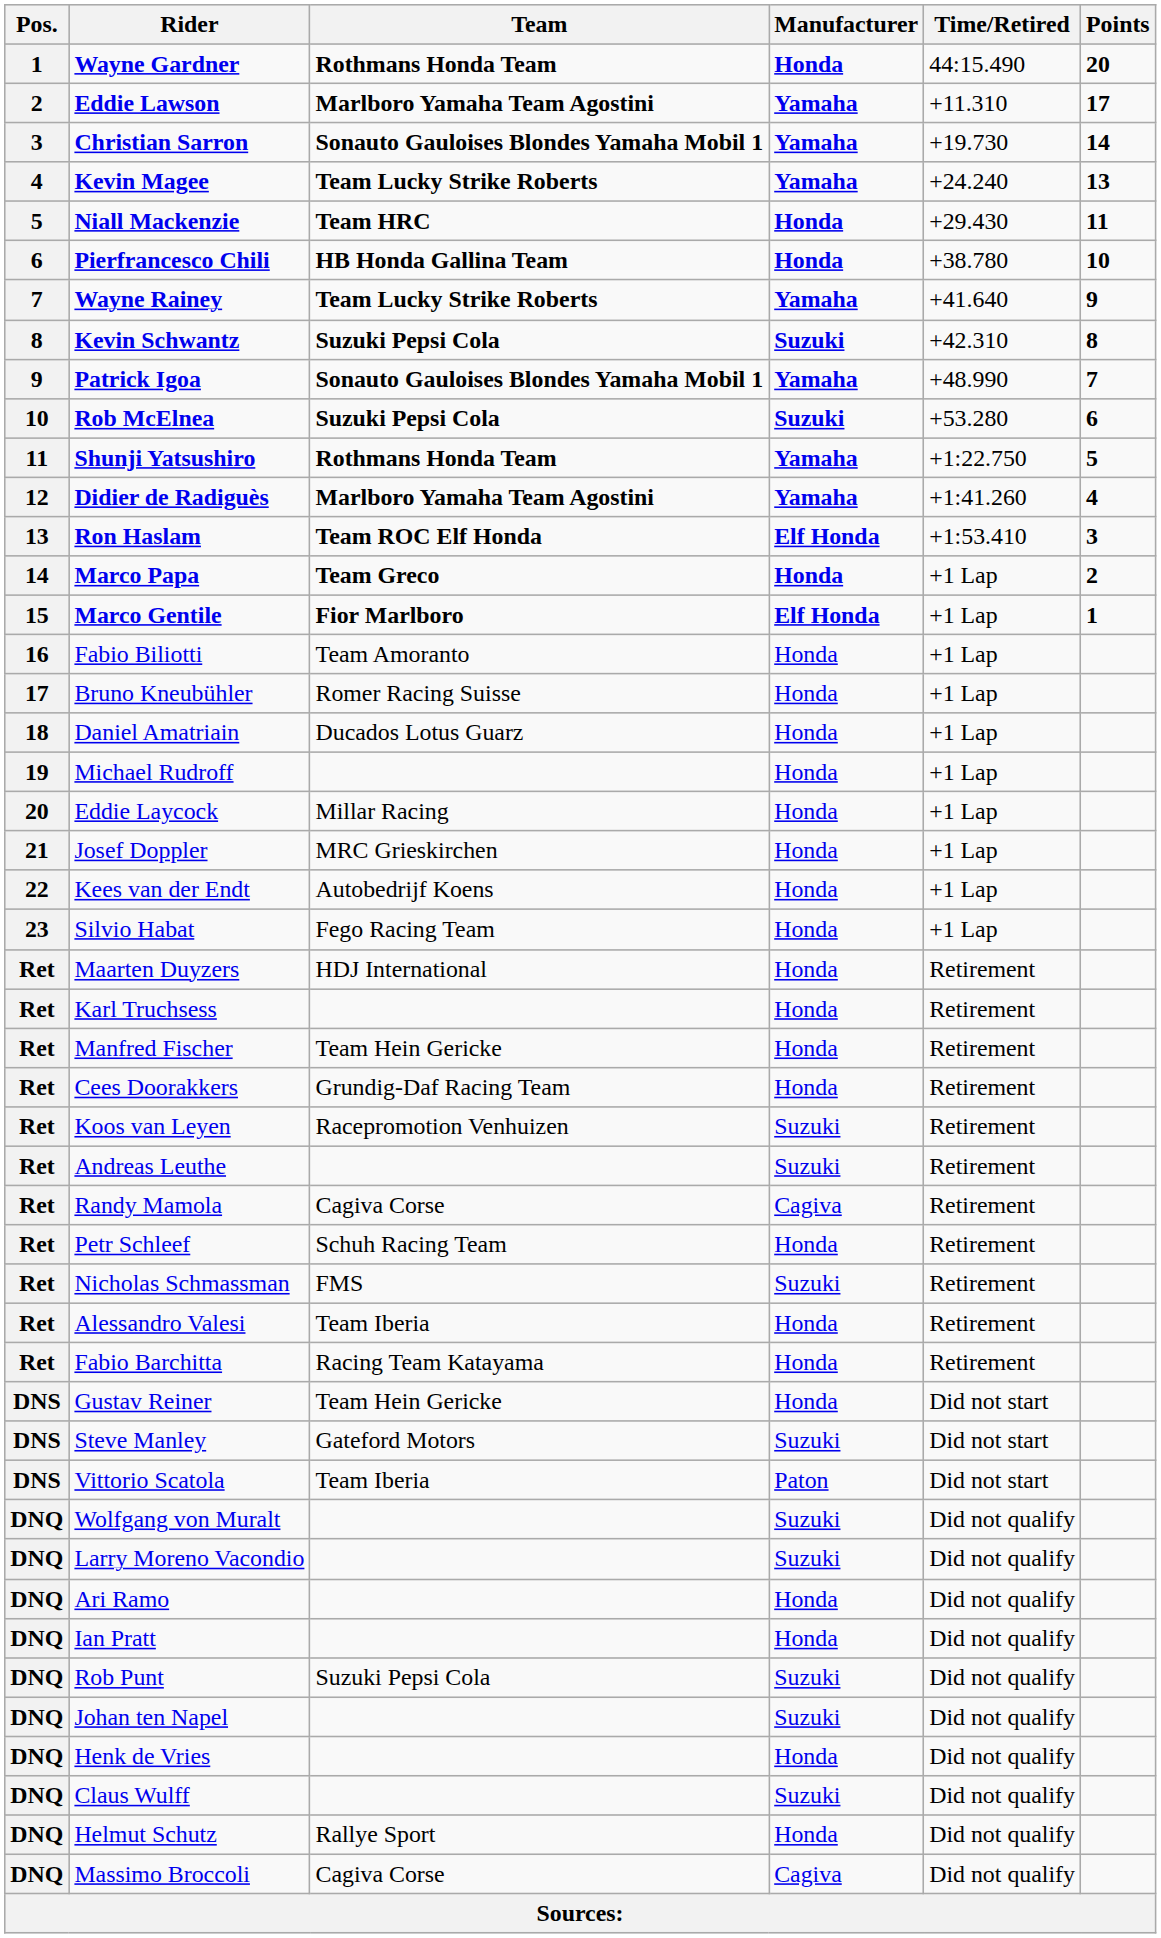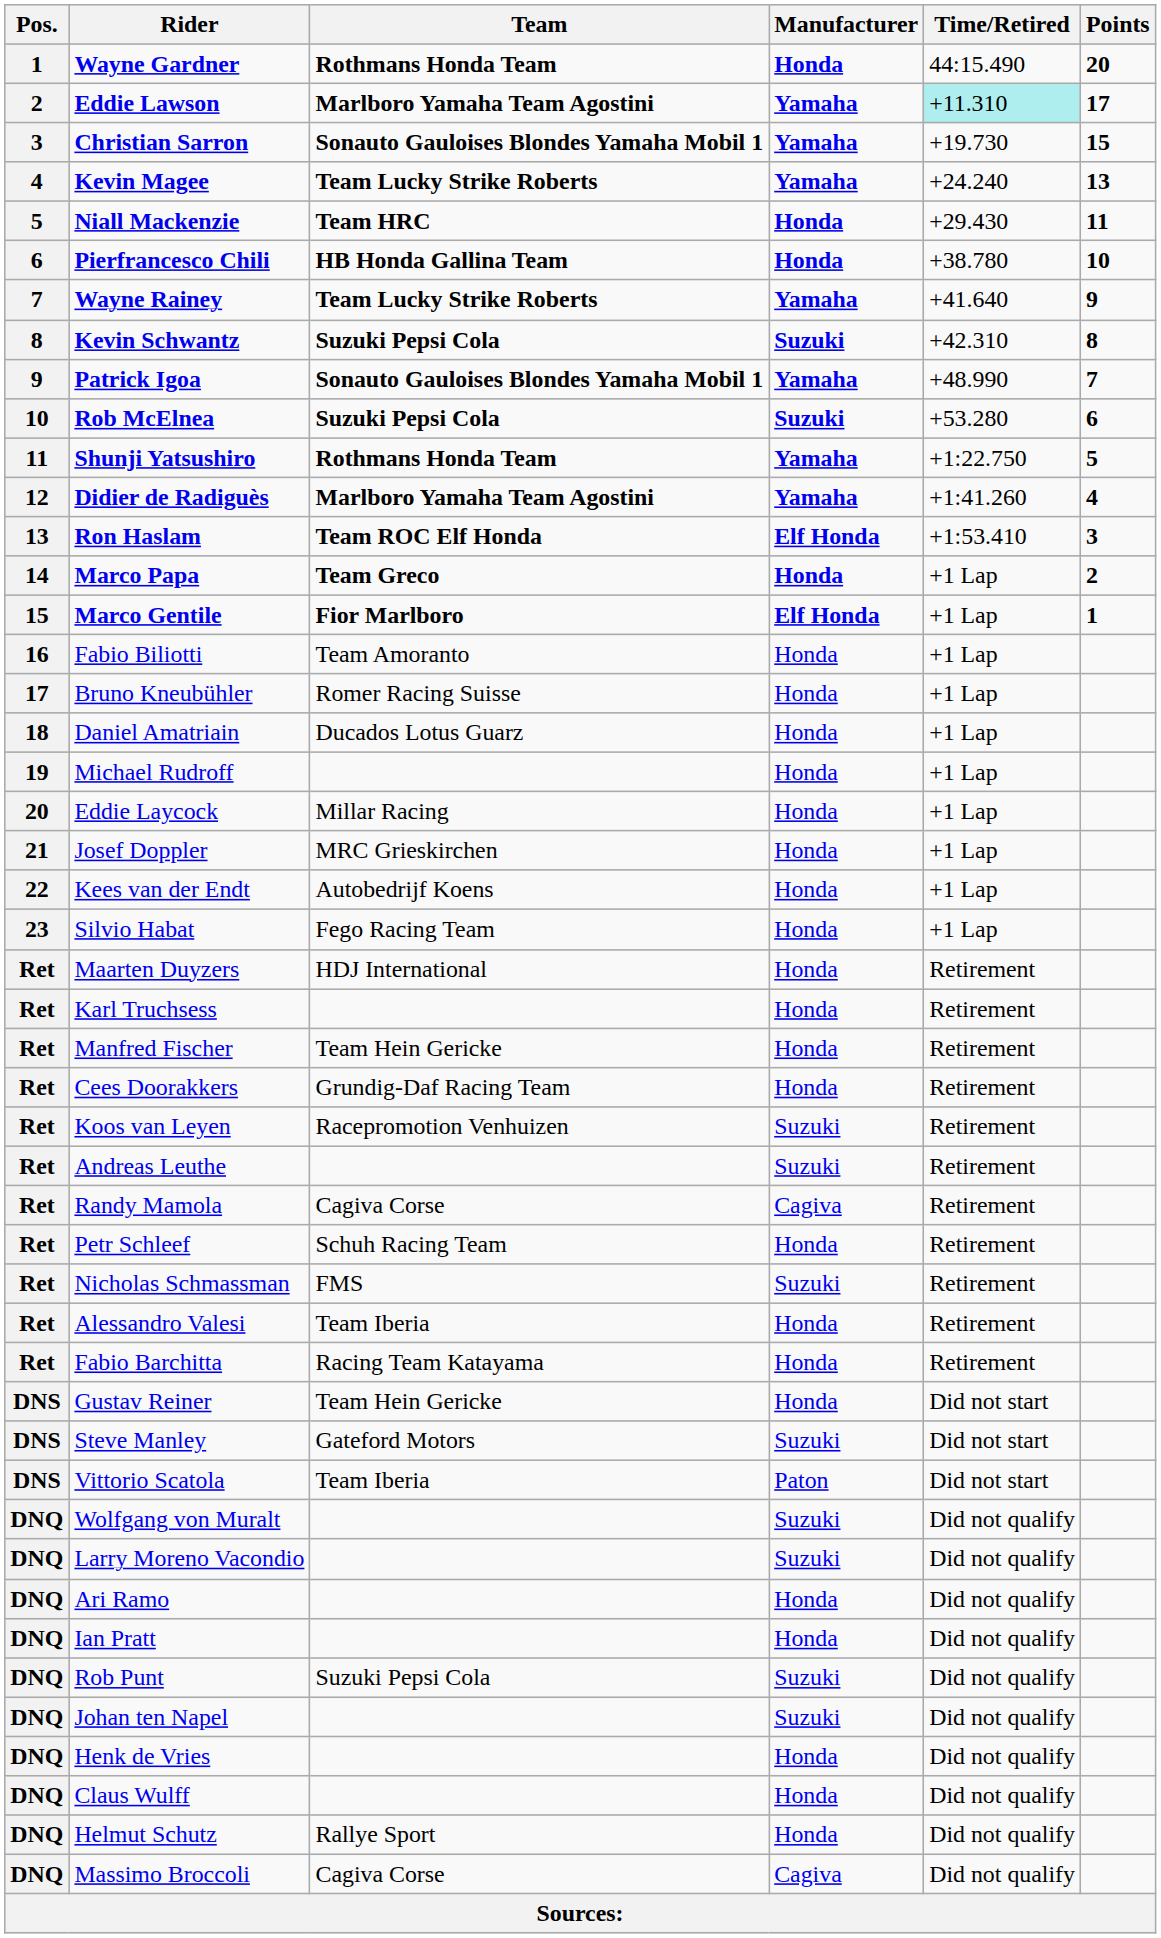 <table class="wikitable" style="font-size: 95%;">
 <tr>
 <th>Pos.</th>
 <th>Rider</th>
 <th>Team</th>
 <th>Manufacturer</th>
 <th>Time/Retired</th>
 <th>Points</th>
 </tr>
 <tr>
 <th>1</th>
 <td> <strong><a href='#'>Wayne Gardner</a></strong></td>
 <td><strong>Rothmans Honda Team</strong></td>
 <td><strong><a href='#'>Honda</a></strong></td>
 <td>44:15.490</td>
 <td><strong>20</strong></td>
 </tr>
 <tr>
 <th>2</th>
 <td> <strong><a href='#'>Eddie Lawson</a></strong></td>
 <td><strong>Marlboro Yamaha Team Agostini</strong></td>
 <td><strong><a href='#'>Yamaha</a></strong></td>
-<td>+11.310</td>
+<td style="background: paleturquoise;">+11.310</td>
 <td><strong>17</strong></td>
 </tr>
 <tr>
 <th>3</th>
 <td> <strong><a href='#'>Christian Sarron</a></strong></td>
 <td><strong>Sonauto Gauloises Blondes Yamaha Mobil 1</strong></td>
 <td><strong><a href='#'>Yamaha</a></strong></td>
 <td>+19.730</td>
-<td><strong>14</strong></td>
+<td><strong>15</strong></td>
 </tr>
 <tr>
 <th>4</th>
 <td> <strong><a href='#'>Kevin Magee</a></strong></td>
 <td><strong>Team Lucky Strike Roberts</strong></td>
 <td><strong><a href='#'>Yamaha</a></strong></td>
 <td>+24.240</td>
 <td><strong>13</strong></td>
 </tr>
 <tr>
 <th>5</th>
 <td> <strong><a href='#'>Niall Mackenzie</a></strong></td>
 <td><strong>Team HRC</strong></td>
 <td><strong><a href='#'>Honda</a></strong></td>
 <td>+29.430</td>
 <td><strong>11</strong></td>
 </tr>
 <tr>
 <th>6</th>
 <td> <strong><a href='#'>Pierfrancesco Chili</a></strong></td>
 <td><strong>HB Honda Gallina Team</strong></td>
 <td><strong><a href='#'>Honda</a></strong></td>
 <td>+38.780</td>
 <td><strong>10</strong></td>
 </tr>
 <tr>
 <th>7</th>
 <td> <strong><a href='#'>Wayne Rainey</a></strong></td>
 <td><strong>Team Lucky Strike Roberts</strong></td>
 <td><strong><a href='#'>Yamaha</a></strong></td>
 <td>+41.640</td>
 <td><strong>9</strong></td>
 </tr>
 <tr>
 <th>8</th>
 <td> <strong><a href='#'>Kevin Schwantz</a></strong></td>
 <td><strong>Suzuki Pepsi Cola</strong></td>
 <td><strong><a href='#'>Suzuki</a></strong></td>
 <td>+42.310</td>
 <td><strong>8</strong></td>
 </tr>
 <tr>
 <th>9</th>
 <td> <strong><a href='#'>Patrick Igoa</a></strong></td>
 <td><strong>Sonauto Gauloises Blondes Yamaha Mobil 1</strong></td>
 <td><strong><a href='#'>Yamaha</a></strong></td>
 <td>+48.990</td>
 <td><strong>7</strong></td>
 </tr>
 <tr>
 <th>10</th>
 <td> <strong><a href='#'>Rob McElnea</a></strong></td>
 <td><strong>Suzuki Pepsi Cola</strong></td>
 <td><strong><a href='#'>Suzuki</a></strong></td>
 <td>+53.280</td>
 <td><strong>6</strong></td>
 </tr>
 <tr>
 <th>11</th>
 <td> <strong><a href='#'>Shunji Yatsushiro</a></strong></td>
 <td><strong>Rothmans Honda Team</strong></td>
 <td><strong><a href='#'>Yamaha</a></strong></td>
 <td>+1:22.750</td>
 <td><strong>5</strong></td>
 </tr>
 <tr>
 <th>12</th>
 <td> <strong><a href='#'>Didier de Radiguès</a></strong></td>
 <td><strong>Marlboro Yamaha Team Agostini</strong></td>
 <td><strong><a href='#'>Yamaha</a></strong></td>
 <td>+1:41.260</td>
 <td><strong>4</strong></td>
 </tr>
 <tr>
 <th>13</th>
 <td> <strong><a href='#'>Ron Haslam</a></strong></td>
 <td><strong>Team ROC Elf Honda</strong></td>
 <td><strong><a href='#'>Elf Honda</a></strong></td>
 <td>+1:53.410</td>
 <td><strong>3</strong></td>
 </tr>
 <tr>
 <th>14</th>
 <td> <strong><a href='#'>Marco Papa</a></strong></td>
 <td><strong>Team Greco</strong></td>
 <td><strong><a href='#'>Honda</a></strong></td>
 <td>+1 Lap</td>
 <td><strong>2</strong></td>
 </tr>
 <tr>
 <th>15</th>
 <td> <strong><a href='#'>Marco Gentile</a></strong></td>
 <td><strong>Fior Marlboro</strong></td>
 <td><strong><a href='#'>Elf Honda</a></strong></td>
 <td>+1 Lap</td>
 <td><strong>1</strong></td>
 </tr>
 <tr>
 <th>16</th>
 <td> <a href='#'>Fabio Biliotti</a></td>
 <td>Team Amoranto</td>
 <td><a href='#'>Honda</a></td>
 <td>+1 Lap</td>
 <td></td>
 </tr>
 <tr>
 <th>17</th>
 <td> <a href='#'>Bruno Kneubühler</a></td>
 <td>Romer Racing Suisse</td>
 <td><a href='#'>Honda</a></td>
 <td>+1 Lap</td>
 <td></td>
 </tr>
 <tr>
 <th>18</th>
 <td> <a href='#'>Daniel Amatriain</a></td>
 <td>Ducados Lotus Guarz</td>
 <td><a href='#'>Honda</a></td>
 <td>+1 Lap</td>
 <td></td>
 </tr>
 <tr>
 <th>19</th>
 <td> <a href='#'>Michael Rudroff</a></td>
 <td></td>
 <td><a href='#'>Honda</a></td>
 <td>+1 Lap</td>
 <td></td>
 </tr>
 <tr>
 <th>20</th>
 <td> <a href='#'>Eddie Laycock</a></td>
 <td>Millar Racing</td>
 <td><a href='#'>Honda</a></td>
 <td>+1 Lap</td>
 <td></td>
 </tr>
 <tr>
 <th>21</th>
 <td> <a href='#'>Josef Doppler</a></td>
 <td>MRC Grieskirchen</td>
 <td><a href='#'>Honda</a></td>
 <td>+1 Lap</td>
 <td></td>
 </tr>
 <tr>
 <th>22</th>
 <td> <a href='#'>Kees van der Endt</a></td>
 <td>Autobedrijf Koens</td>
 <td><a href='#'>Honda</a></td>
 <td>+1 Lap</td>
 <td></td>
 </tr>
 <tr>
 <th>23</th>
 <td> <a href='#'>Silvio Habat</a></td>
 <td>Fego Racing Team</td>
 <td><a href='#'>Honda</a></td>
 <td>+1 Lap</td>
 <td></td>
 </tr>
 <tr>
 <th>Ret</th>
 <td> <a href='#'>Maarten Duyzers</a></td>
 <td>HDJ International</td>
 <td><a href='#'>Honda</a></td>
 <td>Retirement</td>
 <td></td>
 </tr>
 <tr>
 <th>Ret</th>
 <td> <a href='#'>Karl Truchsess</a></td>
 <td></td>
 <td><a href='#'>Honda</a></td>
 <td>Retirement</td>
 <td></td>
 </tr>
 <tr>
 <th>Ret</th>
 <td> <a href='#'>Manfred Fischer</a></td>
 <td>Team Hein Gericke</td>
 <td><a href='#'>Honda</a></td>
 <td>Retirement</td>
 <td></td>
 </tr>
 <tr>
 <th>Ret</th>
 <td> <a href='#'>Cees Doorakkers</a></td>
 <td>Grundig-Daf Racing Team</td>
 <td><a href='#'>Honda</a></td>
 <td>Retirement</td>
 <td></td>
 </tr>
 <tr>
 <th>Ret</th>
 <td> <a href='#'>Koos van Leyen</a></td>
 <td>Racepromotion Venhuizen</td>
 <td><a href='#'>Suzuki</a></td>
 <td>Retirement</td>
 <td></td>
 </tr>
 <tr>
 <th>Ret</th>
 <td> <a href='#'>Andreas Leuthe</a></td>
 <td></td>
 <td><a href='#'>Suzuki</a></td>
 <td>Retirement</td>
 <td></td>
 </tr>
 <tr>
 <th>Ret</th>
 <td> <a href='#'>Randy Mamola</a></td>
 <td>Cagiva Corse</td>
 <td><a href='#'>Cagiva</a></td>
 <td>Retirement</td>
 <td></td>
 </tr>
 <tr>
 <th>Ret</th>
 <td> <a href='#'>Petr Schleef</a></td>
 <td>Schuh Racing Team</td>
 <td><a href='#'>Honda</a></td>
 <td>Retirement</td>
 <td></td>
 </tr>
 <tr>
 <th>Ret</th>
 <td> <a href='#'>Nicholas Schmassman</a></td>
 <td>FMS</td>
 <td><a href='#'>Suzuki</a></td>
 <td>Retirement</td>
 <td></td>
 </tr>
 <tr>
 <th>Ret</th>
 <td> <a href='#'>Alessandro Valesi</a></td>
 <td>Team Iberia</td>
 <td><a href='#'>Honda</a></td>
 <td>Retirement</td>
 <td></td>
 </tr>
 <tr>
 <th>Ret</th>
 <td> <a href='#'>Fabio Barchitta</a></td>
 <td>Racing Team Katayama</td>
 <td><a href='#'>Honda</a></td>
 <td>Retirement</td>
 <td></td>
 </tr>
 <tr>
 <th>DNS</th>
 <td> <a href='#'>Gustav Reiner</a></td>
 <td>Team Hein Gericke</td>
 <td><a href='#'>Honda</a></td>
 <td>Did not start</td>
 <td></td>
 </tr>
 <tr>
 <th>DNS</th>
 <td> <a href='#'>Steve Manley</a></td>
 <td>Gateford Motors</td>
 <td><a href='#'>Suzuki</a></td>
 <td>Did not start</td>
 <td></td>
 </tr>
 <tr>
 <th>DNS</th>
 <td> <a href='#'>Vittorio Scatola</a></td>
 <td>Team Iberia</td>
 <td><a href='#'>Paton</a></td>
 <td>Did not start</td>
 <td></td>
 </tr>
 <tr>
 <th>DNQ</th>
 <td> <a href='#'>Wolfgang von Muralt</a></td>
 <td></td>
 <td><a href='#'>Suzuki</a></td>
 <td>Did not qualify</td>
 <td></td>
 </tr>
 <tr>
 <th>DNQ</th>
 <td> <a href='#'>Larry Moreno Vacondio</a></td>
 <td></td>
 <td><a href='#'>Suzuki</a></td>
 <td>Did not qualify</td>
 <td></td>
 </tr>
 <tr>
 <th>DNQ</th>
 <td> <a href='#'>Ari Ramo</a></td>
 <td></td>
 <td><a href='#'>Honda</a></td>
 <td>Did not qualify</td>
 <td></td>
 </tr>
 <tr>
 <th>DNQ</th>
 <td> <a href='#'>Ian Pratt</a></td>
 <td></td>
 <td><a href='#'>Honda</a></td>
 <td>Did not qualify</td>
 <td></td>
 </tr>
 <tr>
 <th>DNQ</th>
 <td> <a href='#'>Rob Punt</a></td>
 <td>Suzuki Pepsi Cola</td>
 <td><a href='#'>Suzuki</a></td>
 <td>Did not qualify</td>
 <td></td>
 </tr>
 <tr>
 <th>DNQ</th>
 <td> <a href='#'>Johan ten Napel</a></td>
 <td></td>
 <td><a href='#'>Suzuki</a></td>
 <td>Did not qualify</td>
 <td></td>
 </tr>
 <tr>
 <th>DNQ</th>
 <td> <a href='#'>Henk de Vries</a></td>
 <td></td>
 <td><a href='#'>Honda</a></td>
 <td>Did not qualify</td>
 <td></td>
 </tr>
 <tr>
 <th>DNQ</th>
 <td> <a href='#'>Claus Wulff</a></td>
 <td></td>
-<td><a href='#'>Suzuki</a></td>
+<td><a href='#'>Honda</a></td>
 <td>Did not qualify</td>
 <td></td>
 </tr>
 <tr>
 <th>DNQ</th>
 <td> <a href='#'>Helmut Schutz</a></td>
 <td>Rallye Sport</td>
 <td><a href='#'>Honda</a></td>
 <td>Did not qualify</td>
 <td></td>
 </tr>
 <tr>
 <th>DNQ</th>
 <td> <a href='#'>Massimo Broccoli</a></td>
 <td>Cagiva Corse</td>
 <td><a href='#'>Cagiva</a></td>
 <td>Did not qualify</td>
 <td></td>
 </tr>
 <tr>
 <th colspan=8>Sources:</th>
 </tr>
 </table>
